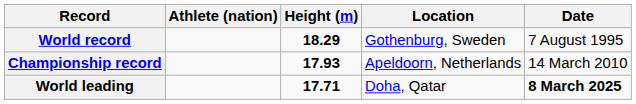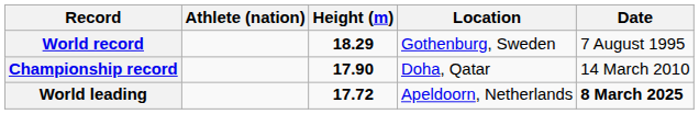 <table class="wikitable">
 <tr>
 <th scope="col">Record</th>
 <th scope="col">Athlete (nation)</th>
 <th scope="col">Height (<a href='#'>m</a>)</th>
 <th scope="col">Location</th>
 <th scope="col">Date</th>
 </tr>
 <tr>
 <th scope="row"><a href='#'>World record</a></th>
 <td></td>
 <td align="center"><strong>18.29</strong></td>
 <td><a href='#'>Gothenburg</a>, Sweden</td>
 <td>7 August 1995</td>
 </tr>
 <tr>
 <th scope="row"><a href='#'>Championship record</a></th>
 <td></td>
-<td align="center"><strong>17.93</strong></td>
-<td><a href='#'>Apeldoorn</a>, Netherlands</td>
+<td align="center"><strong>17.90</strong></td>
+<td><a href='#'>Doha</a>, Qatar</td>
 <td>14 March 2010</td>
 </tr>
 <tr>
 <th scope="row">World leading</th>
 <td></td>
-<td align="center"><strong>17.71</strong></td>
-<td><a href='#'>Doha</a>, Qatar</td>
+<td align="center"><strong>17.72</strong></td>
+<td><a href='#'>Apeldoorn</a>, Netherlands</td>
 <td><strong>8 March 2025</strong></td>
 </tr>
 </table>
